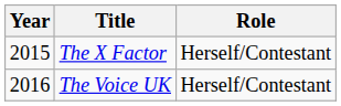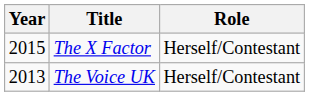 <table class="wikitable sortable">
 <tr>
 <th>Year</th>
 <th>Title</th>
 <th>Role</th>
 </tr>
 <tr>
 <td>2015</td>
 <td><em><a href='#'>The X Factor</a></em></td>
 <td>Herself/Contestant</td>
 </tr>
 <tr>
-<td>2016</td>
+<td>2013</td>
 <td><em><a href='#'>The Voice UK</a></em></td>
 <td>Herself/Contestant</td>
 </tr>
 </table>
